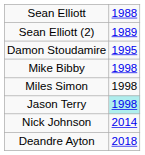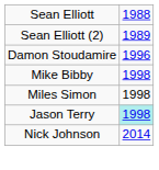 <table class="wikitable" style="text-align:center;">
 <tr>
 <td>Sean Elliott</td>
 <td><a href='#'>1988</a></td>
 </tr>
 <tr>
 <td>Sean Elliott (2)</td>
 <td><a href='#'>1989</a></td>
 </tr>
 <tr>
 <td>Damon Stoudamire</td>
-<td><a href='#'>1995</a></td>
+<td><a href='#'>1996</a></td>
 </tr>
 <tr>
 <td>Mike Bibby</td>
 <td><a href='#'>1998</a></td>
 </tr>
 <tr>
 <td>Miles Simon</td>
 <td>1998</td>
 </tr>
 <tr>
 <td>Jason Terry</td>
 <td style="background: paleturquoise;"><a href='#'>1998</a></td>
 </tr>
 <tr>
 <td>Nick Johnson</td>
 <td><a href='#'>2014</a></td>
 </tr>
-<tr>
-<td>Deandre Ayton</td>
-<td><a href='#'>2018</a></td>
-</tr>
 </table>
